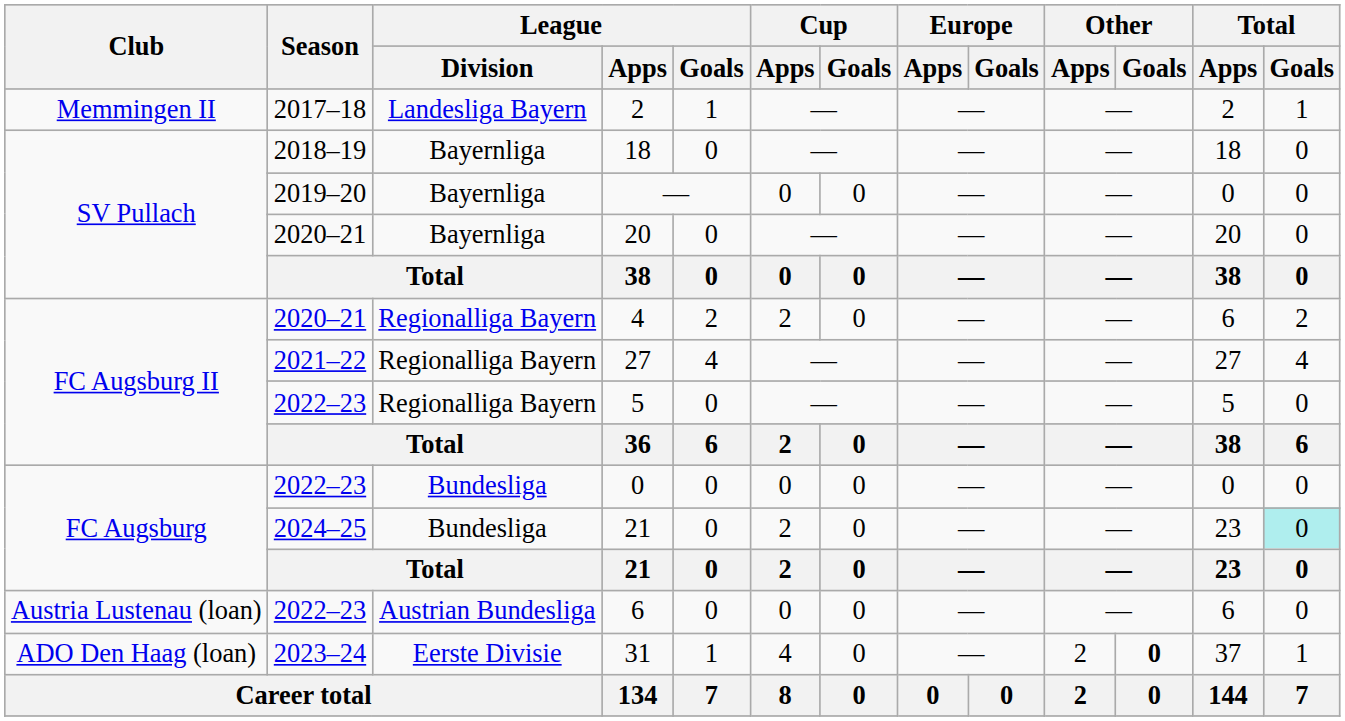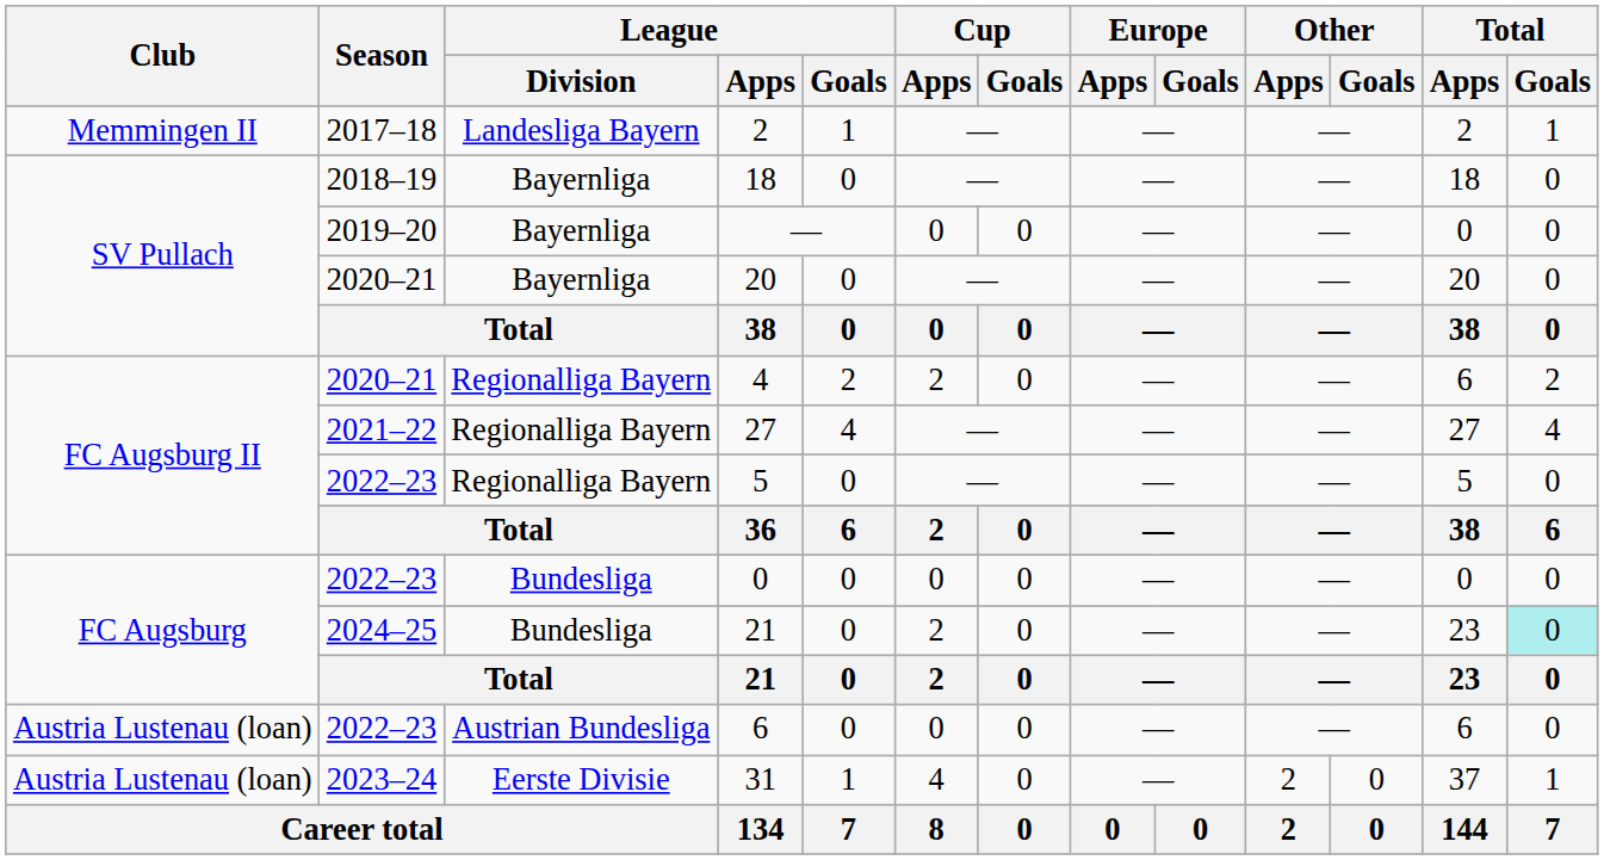 <table class="wikitable" style="text-align:center">
 <tr>
 <th rowspan="2">Club</th>
 <th rowspan="2">Season</th>
 <th colspan="3">League</th>
 <th colspan="2">Cup</th>
 <th colspan="2">Europe</th>
 <th colspan="2">Other</th>
 <th colspan="2">Total</th>
 </tr>
 <tr>
 <th>Division</th>
 <th>Apps</th>
 <th>Goals</th>
 <th>Apps</th>
 <th>Goals</th>
 <th>Apps</th>
 <th>Goals</th>
 <th>Apps</th>
 <th>Goals</th>
 <th>Apps</th>
 <th>Goals</th>
 </tr>
 <tr>
 <td><a href='#'>Memmingen II</a></td>
 <td>2017–18</td>
 <td><a href='#'>Landesliga Bayern</a></td>
 <td>2</td>
 <td>1</td>
 <td colspan="2">—</td>
 <td colspan="2">—</td>
 <td colspan="2">—</td>
 <td>2</td>
 <td>1</td>
 </tr>
 <tr>
 <td rowspan="4"><a href='#'>SV Pullach</a></td>
 <td>2018–19</td>
 <td>Bayernliga</td>
 <td>18</td>
 <td>0</td>
 <td colspan="2">—</td>
 <td colspan="2">—</td>
 <td colspan="2">—</td>
 <td>18</td>
 <td>0</td>
 </tr>
 <tr>
 <td>2019–20</td>
 <td>Bayernliga</td>
 <td colspan="2">—</td>
 <td>0</td>
 <td>0</td>
 <td colspan="2">—</td>
 <td colspan="2">—</td>
 <td>0</td>
 <td>0</td>
 </tr>
 <tr>
 <td>2020–21</td>
 <td>Bayernliga</td>
 <td>20</td>
 <td>0</td>
 <td colspan="2">—</td>
 <td colspan="2">—</td>
 <td colspan="2">—</td>
 <td>20</td>
 <td>0</td>
 </tr>
 <tr>
 <th colspan="2">Total</th>
 <th>38</th>
 <th>0</th>
 <th>0</th>
 <th>0</th>
 <th colspan="2">—</th>
 <th colspan="2">—</th>
 <th>38</th>
 <th>0</th>
 </tr>
 <tr>
 <td rowspan="4"><a href='#'>FC Augsburg II</a></td>
 <td><a href='#'>2020–21</a></td>
 <td><a href='#'>Regionalliga Bayern</a></td>
 <td>4</td>
 <td>2</td>
 <td>2</td>
 <td>0</td>
 <td colspan="2">—</td>
 <td colspan="2">—</td>
 <td>6</td>
 <td>2</td>
 </tr>
 <tr>
 <td><a href='#'>2021–22</a></td>
 <td>Regionalliga Bayern</td>
 <td>27</td>
 <td>4</td>
 <td colspan="2">—</td>
 <td colspan="2">—</td>
 <td colspan="2">—</td>
 <td>27</td>
 <td>4</td>
 </tr>
 <tr>
 <td><a href='#'>2022–23</a></td>
 <td>Regionalliga Bayern</td>
 <td>5</td>
 <td>0</td>
 <td colspan="2">—</td>
 <td colspan="2">—</td>
 <td colspan="2">—</td>
 <td>5</td>
 <td>0</td>
 </tr>
 <tr>
 <th colspan="2">Total</th>
 <th>36</th>
 <th>6</th>
 <th>2</th>
 <th>0</th>
 <th colspan="2">—</th>
 <th colspan="2">—</th>
 <th>38</th>
 <th>6</th>
 </tr>
 <tr>
 <td rowspan="3"><a href='#'>FC Augsburg</a></td>
 <td><a href='#'>2022–23</a></td>
 <td><a href='#'>Bundesliga</a></td>
 <td>0</td>
 <td>0</td>
 <td>0</td>
 <td>0</td>
 <td colspan="2">—</td>
 <td colspan="2">—</td>
 <td>0</td>
 <td>0</td>
 </tr>
 <tr>
 <td><a href='#'>2024–25</a></td>
 <td>Bundesliga</td>
 <td>21</td>
 <td>0</td>
 <td>2</td>
 <td>0</td>
 <td colspan="2">—</td>
 <td colspan="2">—</td>
 <td>23</td>
 <td style="background: paleturquoise;">0</td>
 </tr>
 <tr>
 <th colspan="2">Total</th>
 <th>21</th>
 <th>0</th>
 <th>2</th>
 <th>0</th>
 <th colspan="2">—</th>
 <th colspan="2">—</th>
 <th>23</th>
 <th>0</th>
 </tr>
 <tr>
 <td><a href='#'>Austria Lustenau</a> (loan)</td>
 <td><a href='#'>2022–23</a></td>
 <td><a href='#'>Austrian Bundesliga</a></td>
 <td>6</td>
 <td>0</td>
 <td>0</td>
 <td>0</td>
 <td colspan="2">—</td>
 <td colspan="2">—</td>
 <td>6</td>
 <td>0</td>
 </tr>
 <tr>
-<td><a href='#'>ADO Den Haag</a> (loan)</td>
+<td><a href='#'>Austria Lustenau</a> (loan)</td>
 <td><a href='#'>2023–24</a></td>
 <td><a href='#'>Eerste Divisie</a></td>
 <td>31</td>
 <td>1</td>
 <td>4</td>
 <td>0</td>
 <td colspan="2">—</td>
 <td>2</td>
-<td><strong>0</strong></td>
+<td>0</td>
 <td>37</td>
 <td>1</td>
 </tr>
 <tr>
 <th colspan="3">Career total</th>
 <th>134</th>
 <th>7</th>
 <th>8</th>
 <th>0</th>
 <th>0</th>
 <th>0</th>
 <th>2</th>
 <th>0</th>
 <th>144</th>
 <th>7</th>
 </tr>
 </table>
